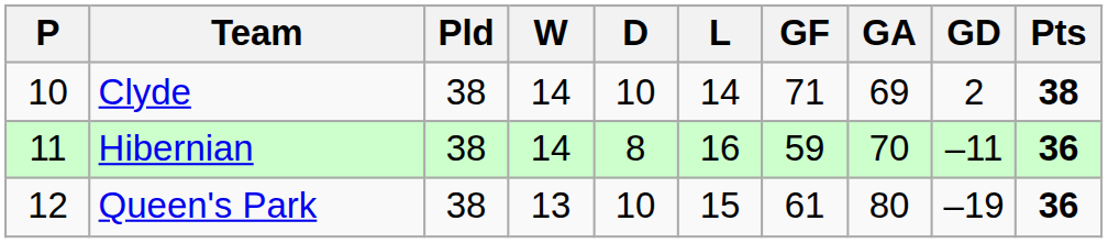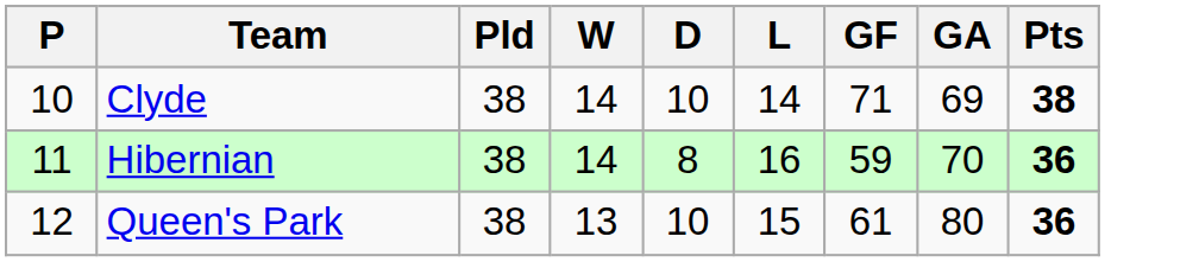 <table class="wikitable" style="text-align: center;">
 <tr>
 <th width=30>P</th>
 <th width=140>Team</th>
 <th width=30>Pld</th>
 <th width=30>W</th>
 <th width=30>D</th>
 <th width=30>L</th>
 <th width=30>GF</th>
 <th width=30>GA</th>
-<th width=30>GD</th>
 <th width=30>Pts</th>
 </tr>
 <tr>
 <td>10</td>
 <td align=left><a href='#'>Clyde</a></td>
 <td>38</td>
 <td>14</td>
 <td>10</td>
 <td>14</td>
 <td>71</td>
 <td>69</td>
-<td>2</td>
 <td><strong>38</strong></td>
 </tr>
 <tr style="background:#ccffcc;">
 <td>11</td>
 <td align=left><a href='#'>Hibernian</a></td>
 <td>38</td>
 <td>14</td>
 <td>8</td>
 <td>16</td>
 <td>59</td>
 <td>70</td>
-<td>–11</td>
 <td><strong>36</strong></td>
 </tr>
 <tr>
 <td>12</td>
 <td align=left><a href='#'>Queen's Park</a></td>
 <td>38</td>
 <td>13</td>
 <td>10</td>
 <td>15</td>
 <td>61</td>
 <td>80</td>
-<td>–19</td>
 <td><strong>36</strong></td>
 </tr>
 </table>
